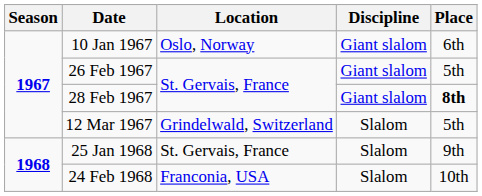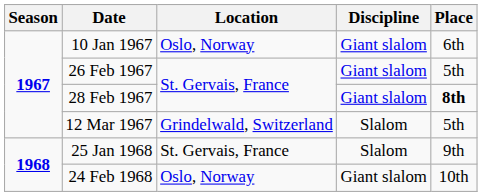 <table class="wikitable">
 <tr>
 <th>Season</th>
 <th>Date</th>
 <th>Location</th>
 <th>Discipline</th>
 <th>Place</th>
 </tr>
 <tr>
 <td rowspan=4 align=center><strong><a href='#'>1967</a></strong></td>
 <td align=right>10 Jan 1967</td>
 <td> <a href='#'>Oslo</a>, <a href='#'>Norway</a></td>
 <td align=center><a href='#'>Giant slalom</a></td>
 <td align=center>6th</td>
 </tr>
 <tr>
 <td align=right>26 Feb 1967</td>
 <td rowspan=2> <a href='#'>St. Gervais</a>, <a href='#'>France</a></td>
 <td align=center><a href='#'>Giant slalom</a></td>
 <td align=center>5th</td>
 </tr>
 <tr>
 <td align=right>28 Feb 1967</td>
 <td align=center><a href='#'>Giant slalom</a></td>
 <td align=center><strong>8th</strong></td>
 </tr>
 <tr>
 <td align=right>12 Mar 1967</td>
 <td> <a href='#'>Grindelwald</a>, <a href='#'>Switzerland</a></td>
 <td align=center>Slalom</td>
 <td align=center>5th</td>
 </tr>
 <tr>
 <td rowspan=2 align=center><strong><a href='#'>1968</a></strong></td>
 <td align=right>25 Jan 1968</td>
 <td> St. Gervais, France</td>
 <td align=center>Slalom</td>
 <td align=center>9th</td>
 </tr>
 <tr>
 <td align=right>24 Feb 1968</td>
-<td> <a href='#'>Franconia</a>, <a href='#'>USA</a></td>
-<td align=center>Slalom</td>
+<td> <a href='#'>Oslo</a>, <a href='#'>Norway</a></td>
+<td align=center>Giant slalom</td>
 <td align=center>10th</td>
 </tr>
 </table>
